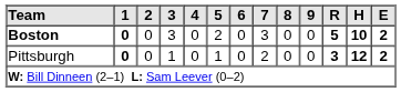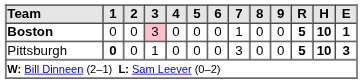 <table border=1 cellspacing=0 width=425 style="margin-left:3em;">
 <tr style="text-align:center; background-color:#e6e6e6;">
 <th align=left width=125>Team</th>
 <th width=25>1</th>
 <th width=25>2</th>
 <th width=25>3</th>
 <th width=25>4</th>
 <th width=25>5</th>
 <th width=25>6</th>
 <th width=25>7</th>
 <th width=25>8</th>
 <th width=25>9</th>
 <th width=25>R</th>
 <th width=25>H</th>
 <th width=25>E</th>
 </tr>
 <tr style="text-align:center;">
 <td align=left><strong>Boston</strong></td>
-<td><strong>0</strong></td>
 <td>0</td>
-<td>3</td>
 <td>0</td>
-<td>2</td>
+<td style="background: pink;">3</td>
 <td>0</td>
-<td>3</td>
+<td>0</td>
+<td>0</td>
+<td>1</td>
 <td>0</td>
 <td>0</td>
 <td><strong>5</strong></td>
 <td><strong>10</strong></td>
-<td><strong>2</strong></td>
+<td><strong>1</strong></td>
 </tr>
 <tr style="text-align:center;">
 <td align=left>Pittsburgh</td>
 <td><strong>0</strong></td>
 <td>0</td>
 <td>1</td>
 <td>0</td>
-<td>1</td>
-<td>0</td>
-<td>2</td>
 <td>0</td>
 <td>0</td>
+<td>3</td>
+<td>0</td>
+<td>0</td>
+<td><strong>5</strong></td>
+<td><strong>10</strong></td>
 <td><strong>3</strong></td>
-<td><strong>12</strong></td>
-<td><strong>2</strong></td>
 </tr>
 <tr style="text-align:left;">
 <td colspan=14><small><strong>W:</strong> <a href='#'>Bill Dinneen</a> (2–1)  <strong>L:</strong> <a href='#'>Sam Leever</a> (0–2)</small></td>
 </tr>
 </table>
